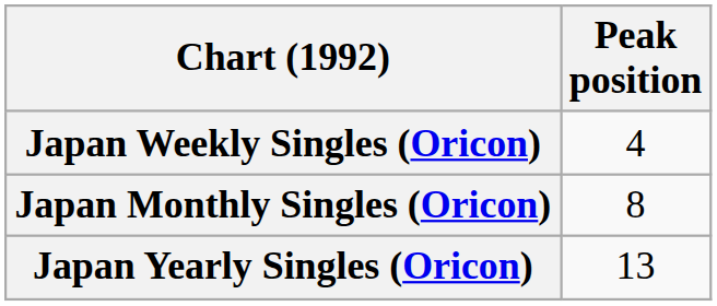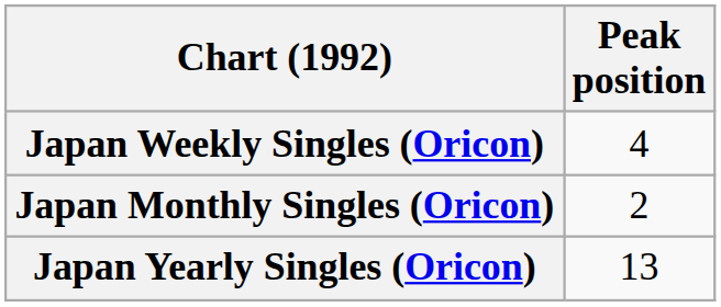 <table class="wikitable sortable plainrowheaders" style="text-align:center;">
 <tr>
 <th scope="col">Chart (1992)</th>
 <th scope="col">Peak<br>position</th>
 </tr>
 <tr>
 <th scope="row">Japan Weekly Singles (<a href='#'>Oricon</a>)</th>
 <td style="text-align:center;">4</td>
 </tr>
 <tr>
 <th scope="row">Japan Monthly Singles (<a href='#'>Oricon</a>)</th>
-<td style="text-align:center;">8</td>
+<td style="text-align:center;">2</td>
 </tr>
 <tr>
 <th scope="row">Japan Yearly Singles (<a href='#'>Oricon</a>)</th>
 <td style="text-align:center;">13</td>
 </tr>
 </table>
